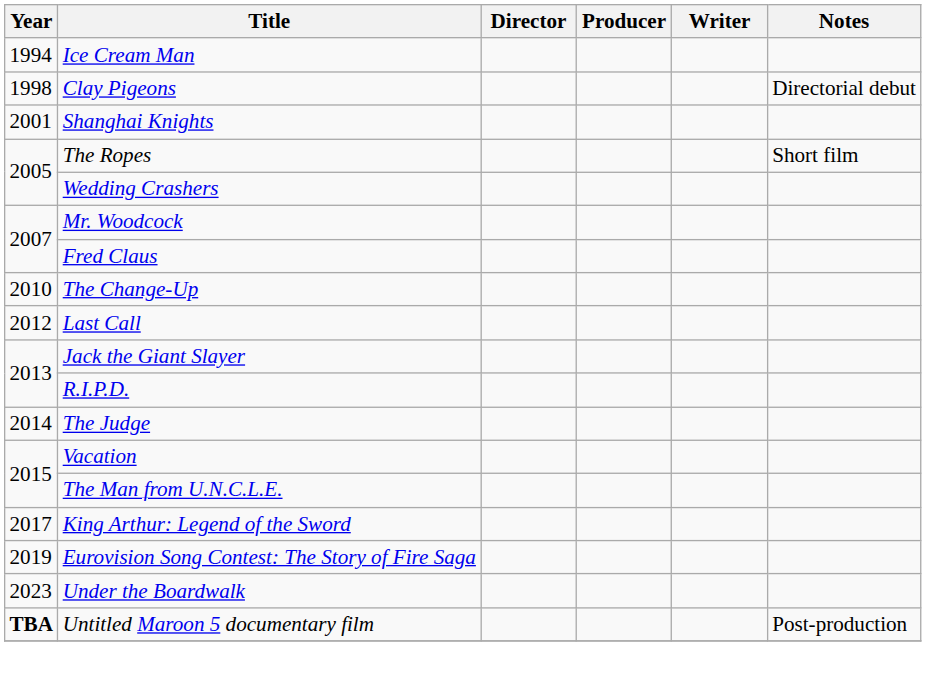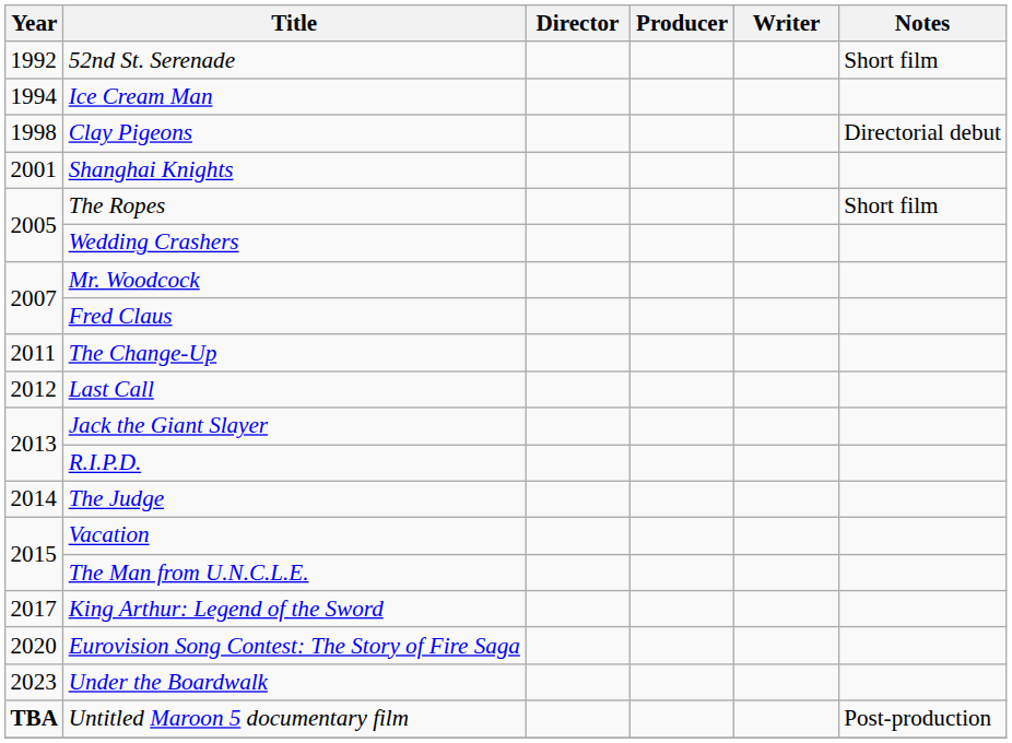 <table class="wikitable plainrowheaders">
 <tr>
 <th>Year</th>
 <th>Title</th>
 <th width=65>Director</th>
 <th width=65>Producer</th>
 <th width=65>Writer</th>
 <th>Notes</th>
+</tr>
+<tr>
+<td>1992</td>
+<td><em>52nd St. Serenade</em></td>
+<td></td>
+<td></td>
+<td></td>
+<td>Short film</td>
 </tr>
 <tr>
 <td>1994</td>
 <td><em><a href='#'>Ice Cream Man</a></em></td>
 <td></td>
 <td></td>
 <td></td>
 <td></td>
 </tr>
 <tr>
 <td>1998</td>
 <td><em><a href='#'>Clay Pigeons</a></em></td>
 <td></td>
 <td></td>
 <td></td>
 <td>Directorial debut</td>
 </tr>
 <tr>
 <td>2001</td>
 <td><em><a href='#'>Shanghai Knights</a></em></td>
 <td></td>
 <td></td>
 <td></td>
 <td></td>
 </tr>
 <tr>
 <td rowspan=2>2005</td>
 <td><em>The Ropes</em></td>
 <td></td>
 <td></td>
 <td></td>
 <td>Short film</td>
 </tr>
 <tr>
 <td><em><a href='#'>Wedding Crashers</a></em></td>
 <td></td>
 <td></td>
 <td></td>
 <td></td>
 </tr>
 <tr>
 <td rowspan=2>2007</td>
 <td><em><a href='#'>Mr. Woodcock</a></em></td>
 <td></td>
 <td></td>
 <td></td>
 <td></td>
 </tr>
 <tr>
 <td><em><a href='#'>Fred Claus</a></em></td>
 <td></td>
 <td></td>
 <td></td>
 <td></td>
 </tr>
 <tr>
-<td>2010</td>
+<td>2011</td>
 <td><em><a href='#'>The Change-Up</a></em></td>
 <td></td>
 <td></td>
 <td></td>
 <td></td>
 </tr>
 <tr>
 <td>2012</td>
 <td><em><a href='#'>Last Call</a></em></td>
 <td></td>
 <td></td>
 <td></td>
 <td></td>
 </tr>
 <tr>
 <td rowspan=2>2013</td>
 <td><em><a href='#'>Jack the Giant Slayer</a></em></td>
 <td></td>
 <td></td>
 <td></td>
 <td></td>
 </tr>
 <tr>
 <td><em><a href='#'>R.I.P.D.</a></em></td>
 <td></td>
 <td></td>
 <td></td>
 <td></td>
 </tr>
 <tr>
 <td>2014</td>
 <td><em><a href='#'>The Judge</a></em></td>
 <td></td>
 <td></td>
 <td></td>
 <td></td>
 </tr>
 <tr>
 <td rowspan=2>2015</td>
 <td><em><a href='#'>Vacation</a></em></td>
 <td></td>
 <td></td>
 <td></td>
 <td></td>
 </tr>
 <tr>
 <td><em><a href='#'>The Man from U.N.C.L.E.</a></em></td>
 <td></td>
 <td></td>
 <td></td>
 <td></td>
 </tr>
 <tr>
 <td>2017</td>
 <td><em><a href='#'>King Arthur: Legend of the Sword</a></em></td>
 <td></td>
 <td></td>
 <td></td>
 <td></td>
 </tr>
 <tr>
-<td>2019</td>
+<td>2020</td>
 <td><em><a href='#'>Eurovision Song Contest: The Story of Fire Saga</a></em></td>
 <td></td>
 <td></td>
 <td></td>
 <td></td>
 </tr>
 <tr>
 <td>2023</td>
 <td><em><a href='#'>Under the Boardwalk</a></em></td>
 <td></td>
 <td></td>
 <td></td>
 <td></td>
 </tr>
 <tr>
 <td><strong>TBA</strong></td>
 <td><em>Untitled <a href='#'>Maroon 5</a> documentary film</em></td>
 <td></td>
 <td></td>
 <td></td>
 <td>Post-production</td>
 </tr>
 <tr>
 </tr>
 </table>
